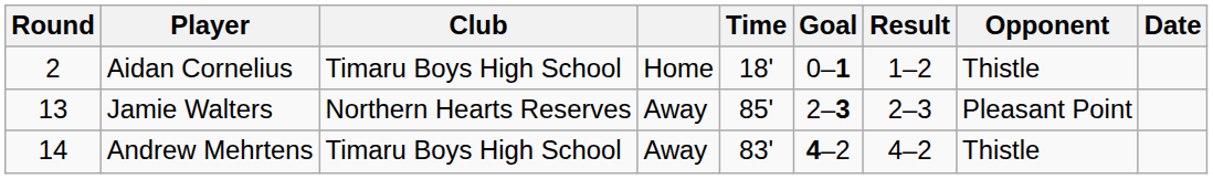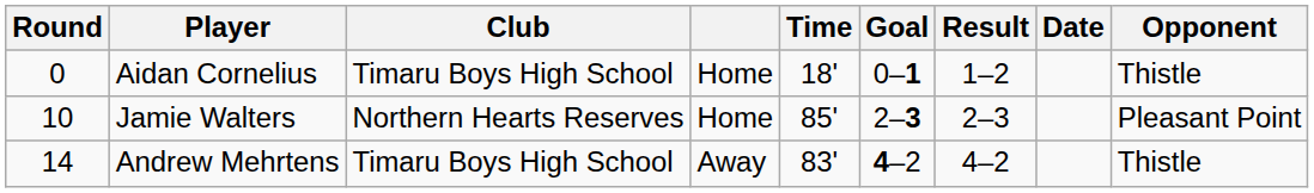 <table class="wikitable">
 <tr>
 <th>Round</th>
 <th>Player</th>
 <th>Club</th>
 <th></th>
 <th>Time</th>
 <th class="unsortable">Goal</th>
 <th class="unsortable">Result</th>
+<th>Date</th>
 <th>Opponent</th>
-<th>Date</th>
 </tr>
 <tr>
-<td style="text-align:center">2</td>
+<td style="text-align:center">0</td>
 <td>Aidan Cornelius</td>
 <td>Timaru Boys High School</td>
 <td>Home</td>
 <td align=center>18'</td>
 <td align=center>0–<strong>1</strong></td>
 <td align=center>1–2</td>
+<td></td>
 <td>Thistle</td>
-<td></td>
 </tr>
 <tr>
-<td style="text-align:center">13</td>
+<td style="text-align:center">10</td>
 <td>Jamie Walters</td>
 <td>Northern Hearts Reserves</td>
-<td>Away</td>
+<td>Home</td>
 <td align=center>85'</td>
 <td align=center>2–<strong>3</strong></td>
 <td align=center>2–3</td>
+<td></td>
 <td>Pleasant Point</td>
-<td></td>
 </tr>
 <tr>
 <td style="text-align:center">14</td>
 <td>Andrew Mehrtens</td>
 <td>Timaru Boys High School</td>
 <td>Away</td>
 <td align=center>83'</td>
 <td align=center><strong>4</strong>–2</td>
 <td align=center>4–2</td>
+<td></td>
 <td>Thistle</td>
-<td></td>
 </tr>
 </table>
